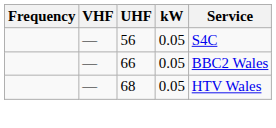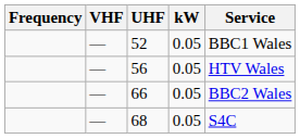 <table class="wikitable sortable">
 <tr>
 <th>Frequency</th>
 <th>VHF</th>
 <th>UHF</th>
 <th>kW</th>
 <th>Service</th>
 </tr>
 <tr>
 <td></td>
 <td>—</td>
+<td>52</td>
+<td>0.05</td>
+<td>BBC1 Wales</td>
+</tr>
+<tr>
+<td></td>
+<td>—</td>
 <td>56</td>
 <td>0.05</td>
-<td><a href='#'>S4C</a></td>
+<td><a href='#'>HTV Wales</a></td>
 </tr>
 <tr>
 <td></td>
 <td>—</td>
 <td>66</td>
 <td>0.05</td>
 <td><a href='#'>BBC2 Wales</a></td>
 </tr>
 <tr>
 <td></td>
 <td>—</td>
 <td>68</td>
 <td>0.05</td>
-<td><a href='#'>HTV Wales</a></td>
+<td><a href='#'>S4C</a></td>
 </tr>
 </table>
